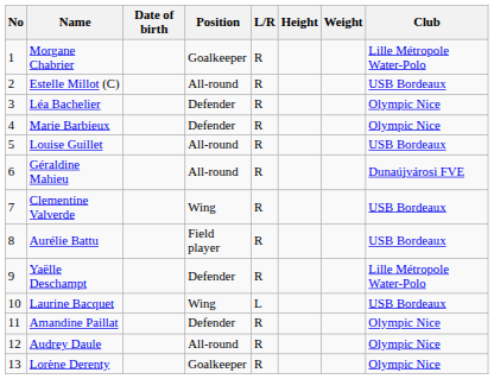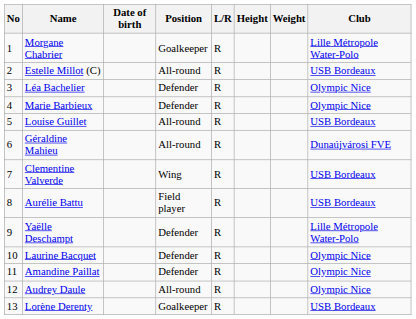 <table class="wikitable sortable" text-align:center;">
 <tr>
 <th>No</th>
 <th>Name</th>
 <th>Date of birth</th>
 <th>Position</th>
 <th>L/R</th>
 <th>Height</th>
 <th>Weight</th>
 <th>Club</th>
 </tr>
 <tr>
 <td>1</td>
 <td align=left><a href='#'>Morgane Chabrier</a></td>
 <td align=left></td>
 <td>Goalkeeper</td>
 <td>R</td>
 <td></td>
 <td></td>
 <td align=left> <a href='#'>Lille Métropole Water-Polo</a></td>
 </tr>
 <tr>
 <td>2</td>
 <td align=left><a href='#'>Estelle Millot</a> (C)</td>
 <td align=left></td>
 <td>All-round</td>
 <td>R</td>
 <td></td>
 <td></td>
 <td align=left> <a href='#'>USB Bordeaux</a></td>
 </tr>
 <tr>
 <td>3</td>
 <td align=left><a href='#'>Léa Bachelier</a></td>
 <td align=left></td>
 <td>Defender</td>
 <td>R</td>
 <td></td>
 <td></td>
 <td align=left> <a href='#'>Olympic Nice</a></td>
 </tr>
 <tr>
 <td>4</td>
 <td align=left><a href='#'>Marie Barbieux</a></td>
 <td align=left></td>
 <td>Defender</td>
 <td>R</td>
 <td></td>
 <td></td>
 <td align=left> <a href='#'>Olympic Nice</a></td>
 </tr>
 <tr>
 <td>5</td>
 <td align=left><a href='#'>Louise Guillet</a></td>
 <td align=left></td>
 <td>All-round</td>
 <td>R</td>
 <td></td>
 <td></td>
 <td align=left> <a href='#'>USB Bordeaux</a></td>
 </tr>
 <tr>
 <td>6</td>
 <td align=left><a href='#'>Géraldine Mahieu</a></td>
 <td align=left></td>
 <td>All-round</td>
 <td>R</td>
 <td></td>
 <td></td>
 <td align=left> <a href='#'>Dunaújvárosi FVE</a></td>
 </tr>
 <tr>
 <td>7</td>
 <td align=left><a href='#'>Clementine Valverde</a></td>
 <td align=left></td>
 <td>Wing</td>
 <td>R</td>
 <td></td>
 <td></td>
 <td align=left> <a href='#'>USB Bordeaux</a></td>
 </tr>
 <tr>
 <td>8</td>
 <td align=left><a href='#'>Aurélie Battu</a></td>
 <td align=left></td>
 <td>Field player</td>
 <td>R</td>
 <td></td>
 <td></td>
 <td align=left> <a href='#'>USB Bordeaux</a></td>
 </tr>
 <tr>
 <td>9</td>
 <td align=left><a href='#'>Yaëlle Deschampt</a></td>
 <td align=left></td>
 <td>Defender</td>
 <td>R</td>
 <td></td>
 <td></td>
 <td align=left> <a href='#'>Lille Métropole Water-Polo</a></td>
 </tr>
 <tr>
 <td>10</td>
 <td align=left><a href='#'>Laurine Bacquet</a></td>
 <td align=left></td>
-<td>Wing</td>
-<td>L</td>
+<td>Defender</td>
+<td>R</td>
 <td></td>
 <td></td>
-<td align=left> <a href='#'>USB Bordeaux</a></td>
+<td align=left> <a href='#'>Olympic Nice</a></td>
 </tr>
 <tr>
 <td>11</td>
 <td align=left><a href='#'>Amandine Paillat</a></td>
 <td align=left></td>
 <td>Defender</td>
 <td>R</td>
 <td></td>
 <td></td>
 <td align=left> <a href='#'>Olympic Nice</a></td>
 </tr>
 <tr>
 <td>12</td>
 <td align=left><a href='#'>Audrey Daule</a></td>
 <td align=left></td>
 <td>All-round</td>
 <td>R</td>
 <td></td>
 <td></td>
 <td align=left> <a href='#'>Olympic Nice</a></td>
 </tr>
 <tr>
 <td>13</td>
 <td align=left><a href='#'>Lorène Derenty</a></td>
 <td align=left></td>
 <td>Goalkeeper</td>
 <td>R</td>
 <td></td>
 <td></td>
-<td align=left> <a href='#'>Olympic Nice</a></td>
+<td align=left> <a href='#'>USB Bordeaux</a></td>
 </tr>
 </table>
